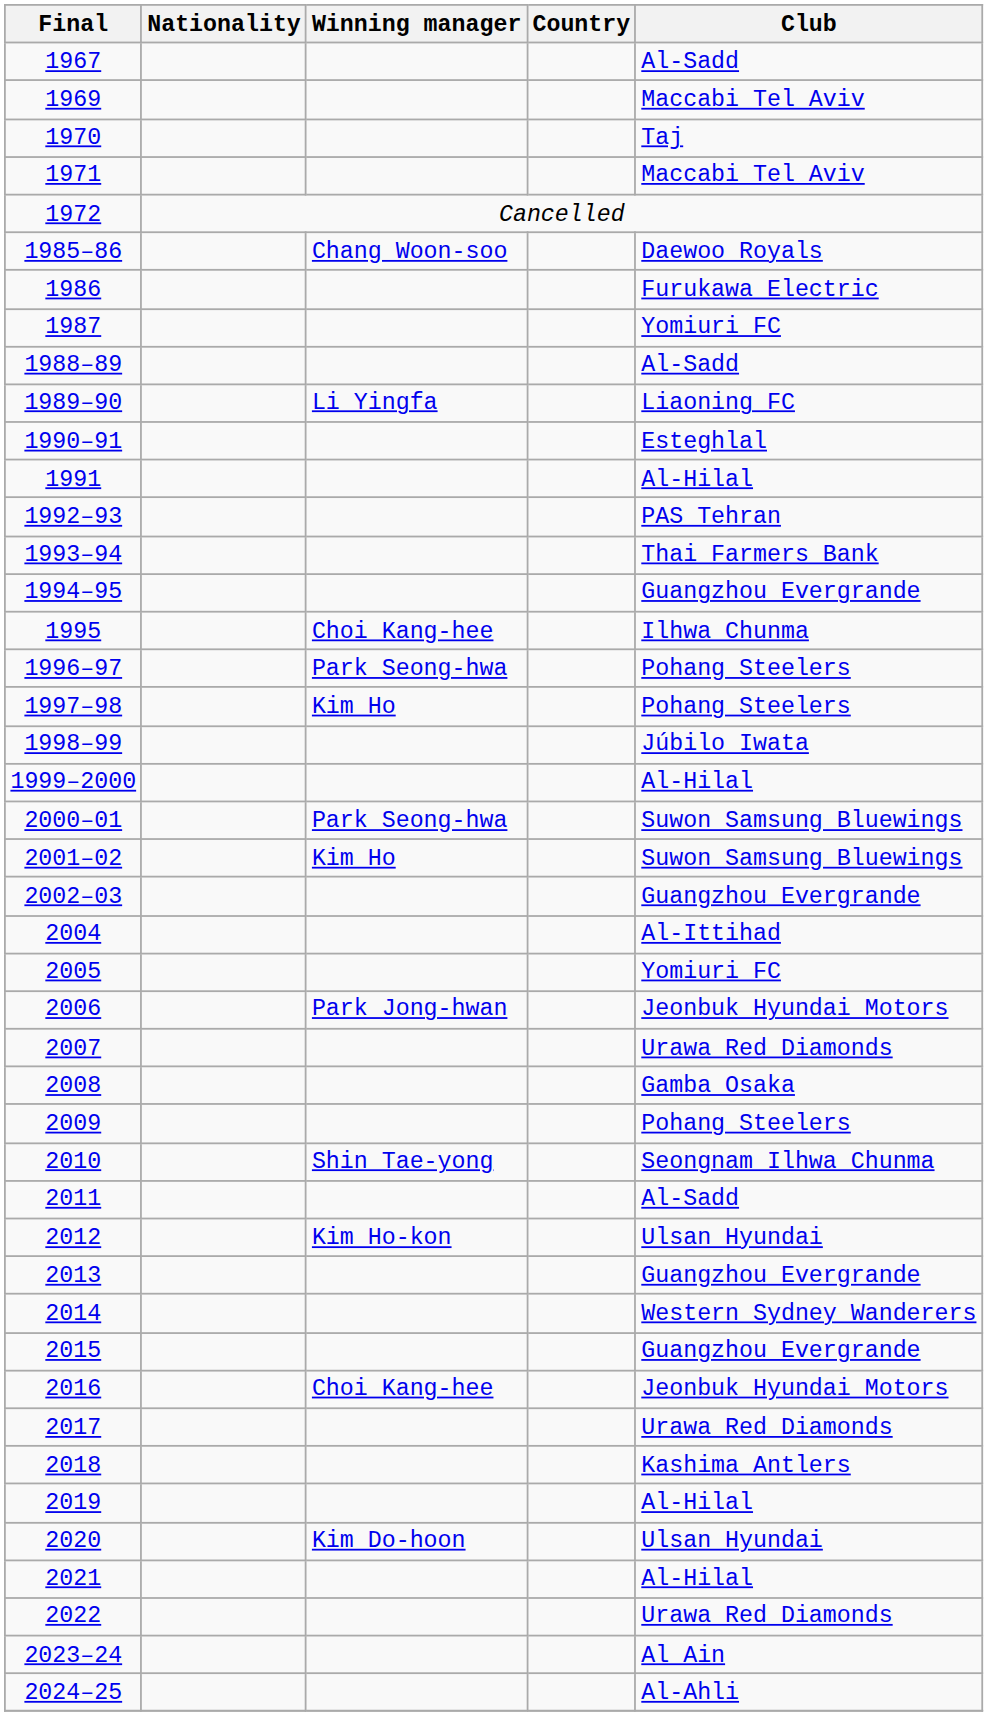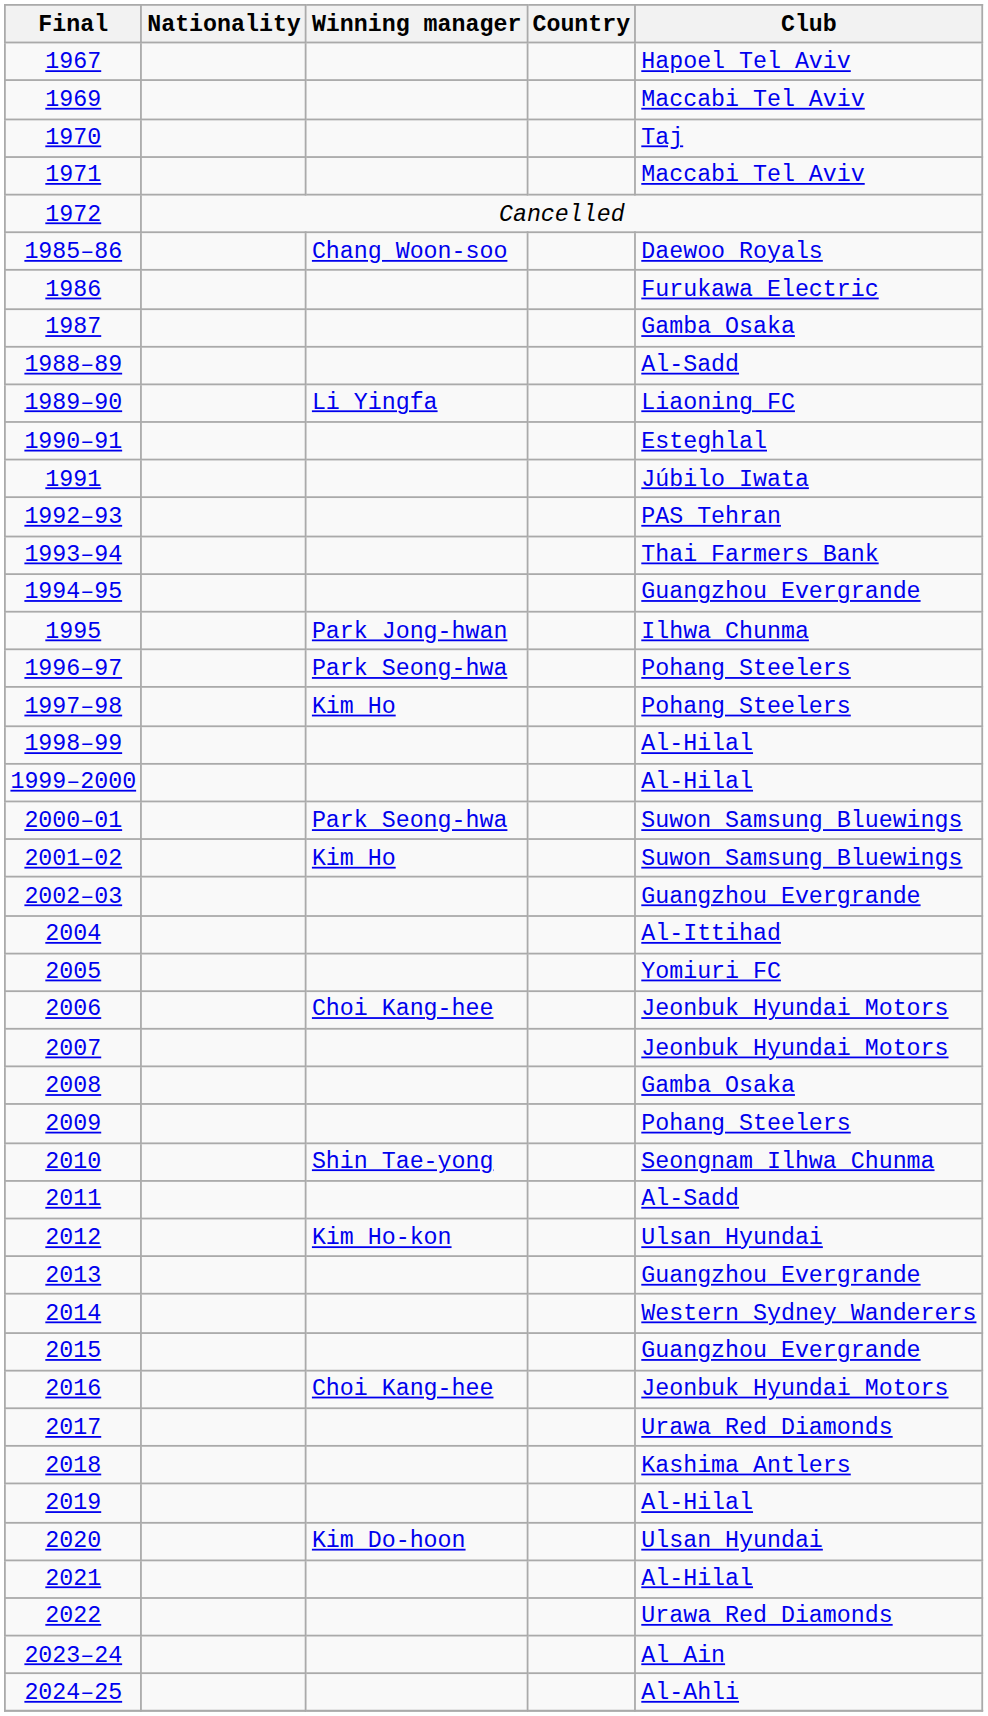 <table class="sortable wikitable">
 <tr>
 <th>Final</th>
 <th>Nationality</th>
 <th>Winning manager</th>
 <th>Country</th>
 <th>Club</th>
 </tr>
 <tr>
 <td align=center><a href='#'>1967</a></td>
 <td></td>
 <td></td>
 <td></td>
-<td><a href='#'>Al-Sadd</a></td>
+<td><a href='#'>Hapoel Tel Aviv</a></td>
 </tr>
 <tr>
 <td align=center><a href='#'>1969</a></td>
 <td></td>
 <td></td>
 <td></td>
 <td><a href='#'>Maccabi Tel Aviv</a></td>
 </tr>
 <tr>
 <td align=center><a href='#'>1970</a></td>
 <td></td>
 <td></td>
 <td></td>
 <td><a href='#'>Taj</a></td>
 </tr>
 <tr>
 <td align=center><a href='#'>1971</a></td>
 <td></td>
 <td></td>
 <td></td>
 <td><a href='#'>Maccabi Tel Aviv</a></td>
 </tr>
 <tr>
 <td align=center><a href='#'>1972</a></td>
 <td colspan=4 style="text-align:center;"><em>Cancelled</em></td>
 </tr>
 <tr>
 <td align=center><a href='#'>1985–86</a></td>
 <td></td>
 <td><a href='#'>Chang Woon-soo</a></td>
 <td></td>
 <td><a href='#'>Daewoo Royals</a></td>
 </tr>
 <tr>
 <td align=center><a href='#'>1986</a></td>
 <td></td>
 <td></td>
 <td></td>
 <td><a href='#'>Furukawa Electric</a></td>
 </tr>
 <tr>
 <td align=center><a href='#'>1987</a></td>
 <td></td>
 <td></td>
 <td></td>
-<td><a href='#'>Yomiuri FC</a></td>
+<td><a href='#'>Gamba Osaka</a></td>
 </tr>
 <tr>
 <td align=center><a href='#'>1988–89</a></td>
 <td></td>
 <td></td>
 <td></td>
 <td><a href='#'>Al-Sadd</a></td>
 </tr>
 <tr>
 <td align=center><a href='#'>1989–90</a></td>
 <td></td>
 <td><a href='#'>Li Yingfa</a></td>
 <td></td>
 <td><a href='#'>Liaoning FC</a></td>
 </tr>
 <tr>
 <td align=center><a href='#'>1990–91</a></td>
 <td></td>
 <td></td>
 <td></td>
 <td><a href='#'>Esteghlal</a></td>
 </tr>
 <tr>
 <td align=center><a href='#'>1991</a></td>
 <td></td>
 <td></td>
 <td></td>
-<td><a href='#'>Al-Hilal</a></td>
+<td><a href='#'>Júbilo Iwata</a></td>
 </tr>
 <tr>
 <td align=center><a href='#'>1992–93</a></td>
 <td></td>
 <td></td>
 <td></td>
 <td><a href='#'>PAS Tehran</a></td>
 </tr>
 <tr>
 <td align=center><a href='#'>1993–94</a></td>
 <td></td>
 <td></td>
 <td></td>
 <td><a href='#'>Thai Farmers Bank</a></td>
 </tr>
 <tr>
 <td align=center><a href='#'>1994–95</a></td>
 <td></td>
 <td></td>
 <td></td>
 <td><a href='#'>Guangzhou Evergrande</a></td>
 </tr>
 <tr>
 <td align=center><a href='#'>1995</a></td>
 <td></td>
-<td><a href='#'>Choi Kang-hee</a></td>
+<td><a href='#'>Park Jong-hwan</a></td>
 <td></td>
 <td><a href='#'>Ilhwa Chunma</a></td>
 </tr>
 <tr>
 <td align=center><a href='#'>1996–97</a></td>
 <td></td>
 <td><a href='#'>Park Seong-hwa</a></td>
 <td></td>
 <td><a href='#'>Pohang Steelers</a></td>
 </tr>
 <tr>
 <td align=center><a href='#'>1997–98</a></td>
 <td></td>
 <td><a href='#'>Kim Ho</a></td>
 <td></td>
 <td><a href='#'>Pohang Steelers</a></td>
 </tr>
 <tr>
 <td align=center><a href='#'>1998–99</a></td>
 <td></td>
 <td></td>
 <td></td>
-<td><a href='#'>Júbilo Iwata</a></td>
+<td><a href='#'>Al-Hilal</a></td>
 </tr>
 <tr>
 <td align=center><a href='#'>1999–2000</a></td>
 <td></td>
 <td></td>
 <td></td>
 <td><a href='#'>Al-Hilal</a></td>
 </tr>
 <tr>
 <td align=center><a href='#'>2000–01</a></td>
 <td></td>
 <td><a href='#'>Park Seong-hwa</a></td>
 <td></td>
 <td><a href='#'>Suwon Samsung Bluewings</a></td>
 </tr>
 <tr>
 <td align=center><a href='#'>2001–02</a></td>
 <td></td>
 <td><a href='#'>Kim Ho</a></td>
 <td></td>
 <td><a href='#'>Suwon Samsung Bluewings</a></td>
 </tr>
 <tr>
 <td align=center><a href='#'>2002–03</a></td>
 <td></td>
 <td></td>
 <td></td>
 <td><a href='#'>Guangzhou Evergrande</a></td>
 </tr>
 <tr>
 <td align=center><a href='#'>2004</a></td>
 <td></td>
 <td></td>
 <td></td>
 <td><a href='#'>Al-Ittihad</a></td>
 </tr>
 <tr>
 <td align=center><a href='#'>2005</a></td>
 <td></td>
 <td></td>
 <td></td>
 <td><a href='#'>Yomiuri FC</a></td>
 </tr>
 <tr>
 <td align=center><a href='#'>2006</a></td>
 <td></td>
-<td><a href='#'>Park Jong-hwan</a></td>
+<td><a href='#'>Choi Kang-hee</a></td>
 <td></td>
 <td><a href='#'>Jeonbuk Hyundai Motors</a></td>
 </tr>
 <tr>
 <td align=center><a href='#'>2007</a></td>
 <td></td>
 <td></td>
 <td></td>
-<td><a href='#'>Urawa Red Diamonds</a></td>
+<td><a href='#'>Jeonbuk Hyundai Motors</a></td>
 </tr>
 <tr>
 <td align=center><a href='#'>2008</a></td>
 <td></td>
 <td></td>
 <td></td>
 <td><a href='#'>Gamba Osaka</a></td>
 </tr>
 <tr>
 <td align=center><a href='#'>2009</a></td>
 <td></td>
 <td></td>
 <td></td>
 <td><a href='#'>Pohang Steelers</a></td>
 </tr>
 <tr>
 <td align=center><a href='#'>2010</a></td>
 <td></td>
 <td><a href='#'>Shin Tae-yong</a></td>
 <td></td>
 <td><a href='#'>Seongnam Ilhwa Chunma</a></td>
 </tr>
 <tr>
 <td align=center><a href='#'>2011</a></td>
 <td></td>
 <td></td>
 <td></td>
 <td><a href='#'>Al-Sadd</a></td>
 </tr>
 <tr>
 <td align=center><a href='#'>2012</a></td>
 <td></td>
 <td><a href='#'>Kim Ho-kon</a></td>
 <td></td>
 <td><a href='#'>Ulsan Hyundai</a></td>
 </tr>
 <tr>
 <td align=center><a href='#'>2013</a></td>
 <td></td>
 <td></td>
 <td></td>
 <td><a href='#'>Guangzhou Evergrande</a></td>
 </tr>
 <tr>
 <td align=center><a href='#'>2014</a></td>
 <td></td>
 <td></td>
 <td></td>
 <td><a href='#'>Western Sydney Wanderers</a></td>
 </tr>
 <tr>
 <td align=center><a href='#'>2015</a></td>
 <td></td>
 <td></td>
 <td></td>
 <td><a href='#'>Guangzhou Evergrande</a></td>
 </tr>
 <tr>
 <td align=center><a href='#'>2016</a></td>
 <td></td>
 <td><a href='#'>Choi Kang-hee</a></td>
 <td></td>
 <td><a href='#'>Jeonbuk Hyundai Motors</a></td>
 </tr>
 <tr>
 <td align=center><a href='#'>2017</a></td>
 <td></td>
 <td></td>
 <td></td>
 <td><a href='#'>Urawa Red Diamonds</a></td>
 </tr>
 <tr>
 <td align=center><a href='#'>2018</a></td>
 <td></td>
 <td></td>
 <td></td>
 <td><a href='#'>Kashima Antlers</a></td>
 </tr>
 <tr>
 <td align=center><a href='#'>2019</a></td>
 <td></td>
 <td></td>
 <td></td>
 <td><a href='#'>Al-Hilal</a></td>
 </tr>
 <tr>
 <td align=center><a href='#'>2020</a></td>
 <td></td>
 <td><a href='#'>Kim Do-hoon</a></td>
 <td></td>
 <td><a href='#'>Ulsan Hyundai</a></td>
 </tr>
 <tr>
 <td align=center><a href='#'>2021</a></td>
 <td></td>
 <td></td>
 <td></td>
 <td><a href='#'>Al-Hilal</a></td>
 </tr>
 <tr>
 <td align=center><a href='#'>2022</a></td>
 <td></td>
 <td></td>
 <td></td>
 <td><a href='#'>Urawa Red Diamonds</a></td>
 </tr>
 <tr>
 <td align=center><a href='#'>2023–24</a></td>
 <td></td>
 <td></td>
 <td></td>
 <td><a href='#'>Al Ain</a></td>
 </tr>
 <tr>
 <td align=center><a href='#'>2024–25</a></td>
 <td></td>
 <td></td>
 <td></td>
 <td><a href='#'>Al-Ahli</a></td>
 </tr>
 <tr>
 </tr>
 </table>
